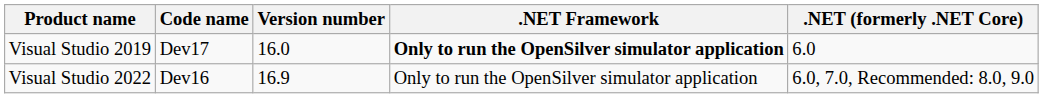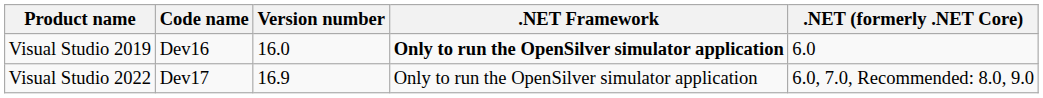 <table class="wikitable">
 <tr>
 <th>Product name</th>
 <th>Code name</th>
 <th>Version number</th>
 <th>.NET Framework</th>
 <th>.NET (formerly .NET Core)</th>
 </tr>
 <tr>
 <td>Visual Studio 2019</td>
-<td>Dev17</td>
+<td>Dev16</td>
 <td>16.0</td>
 <td><strong>Only to run the OpenSilver simulator application</strong></td>
 <td>6.0</td>
 </tr>
 <tr>
 <td>Visual Studio 2022</td>
-<td>Dev16</td>
+<td>Dev17</td>
 <td>16.9</td>
 <td>Only to run the OpenSilver simulator application</td>
 <td>6.0, 7.0, Recommended: 8.0, 9.0</td>
 </tr>
 </table>
